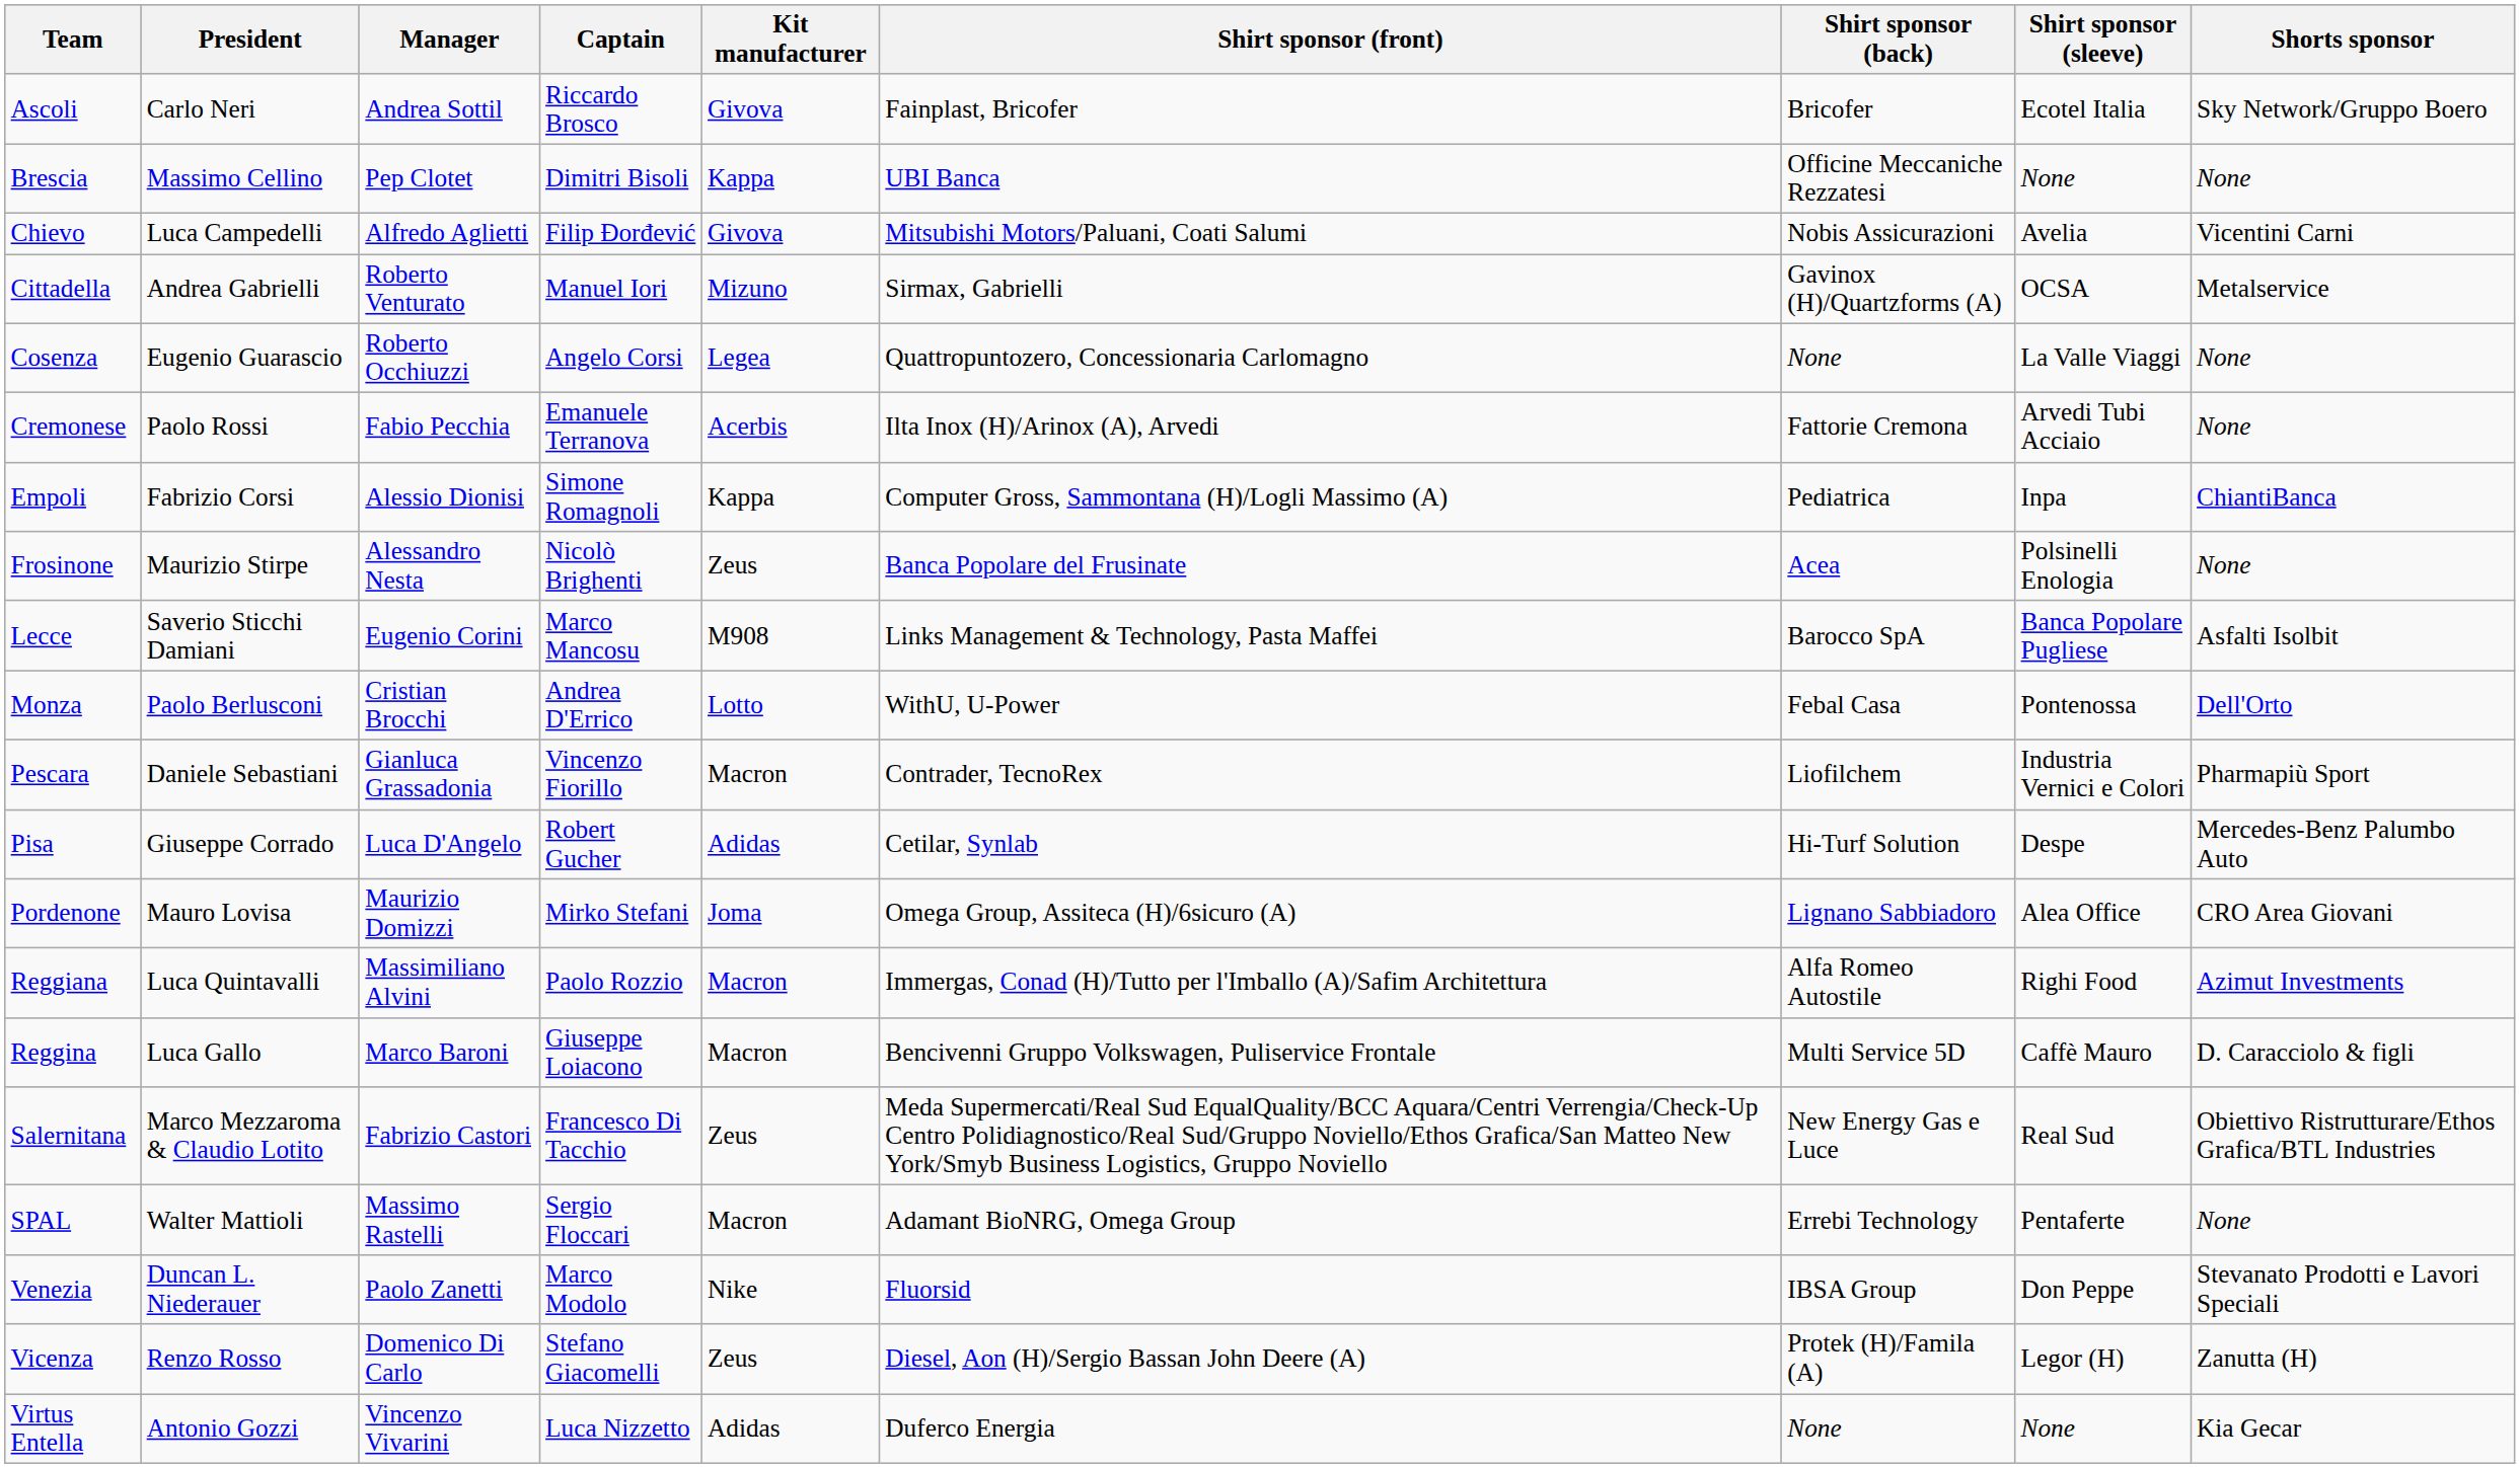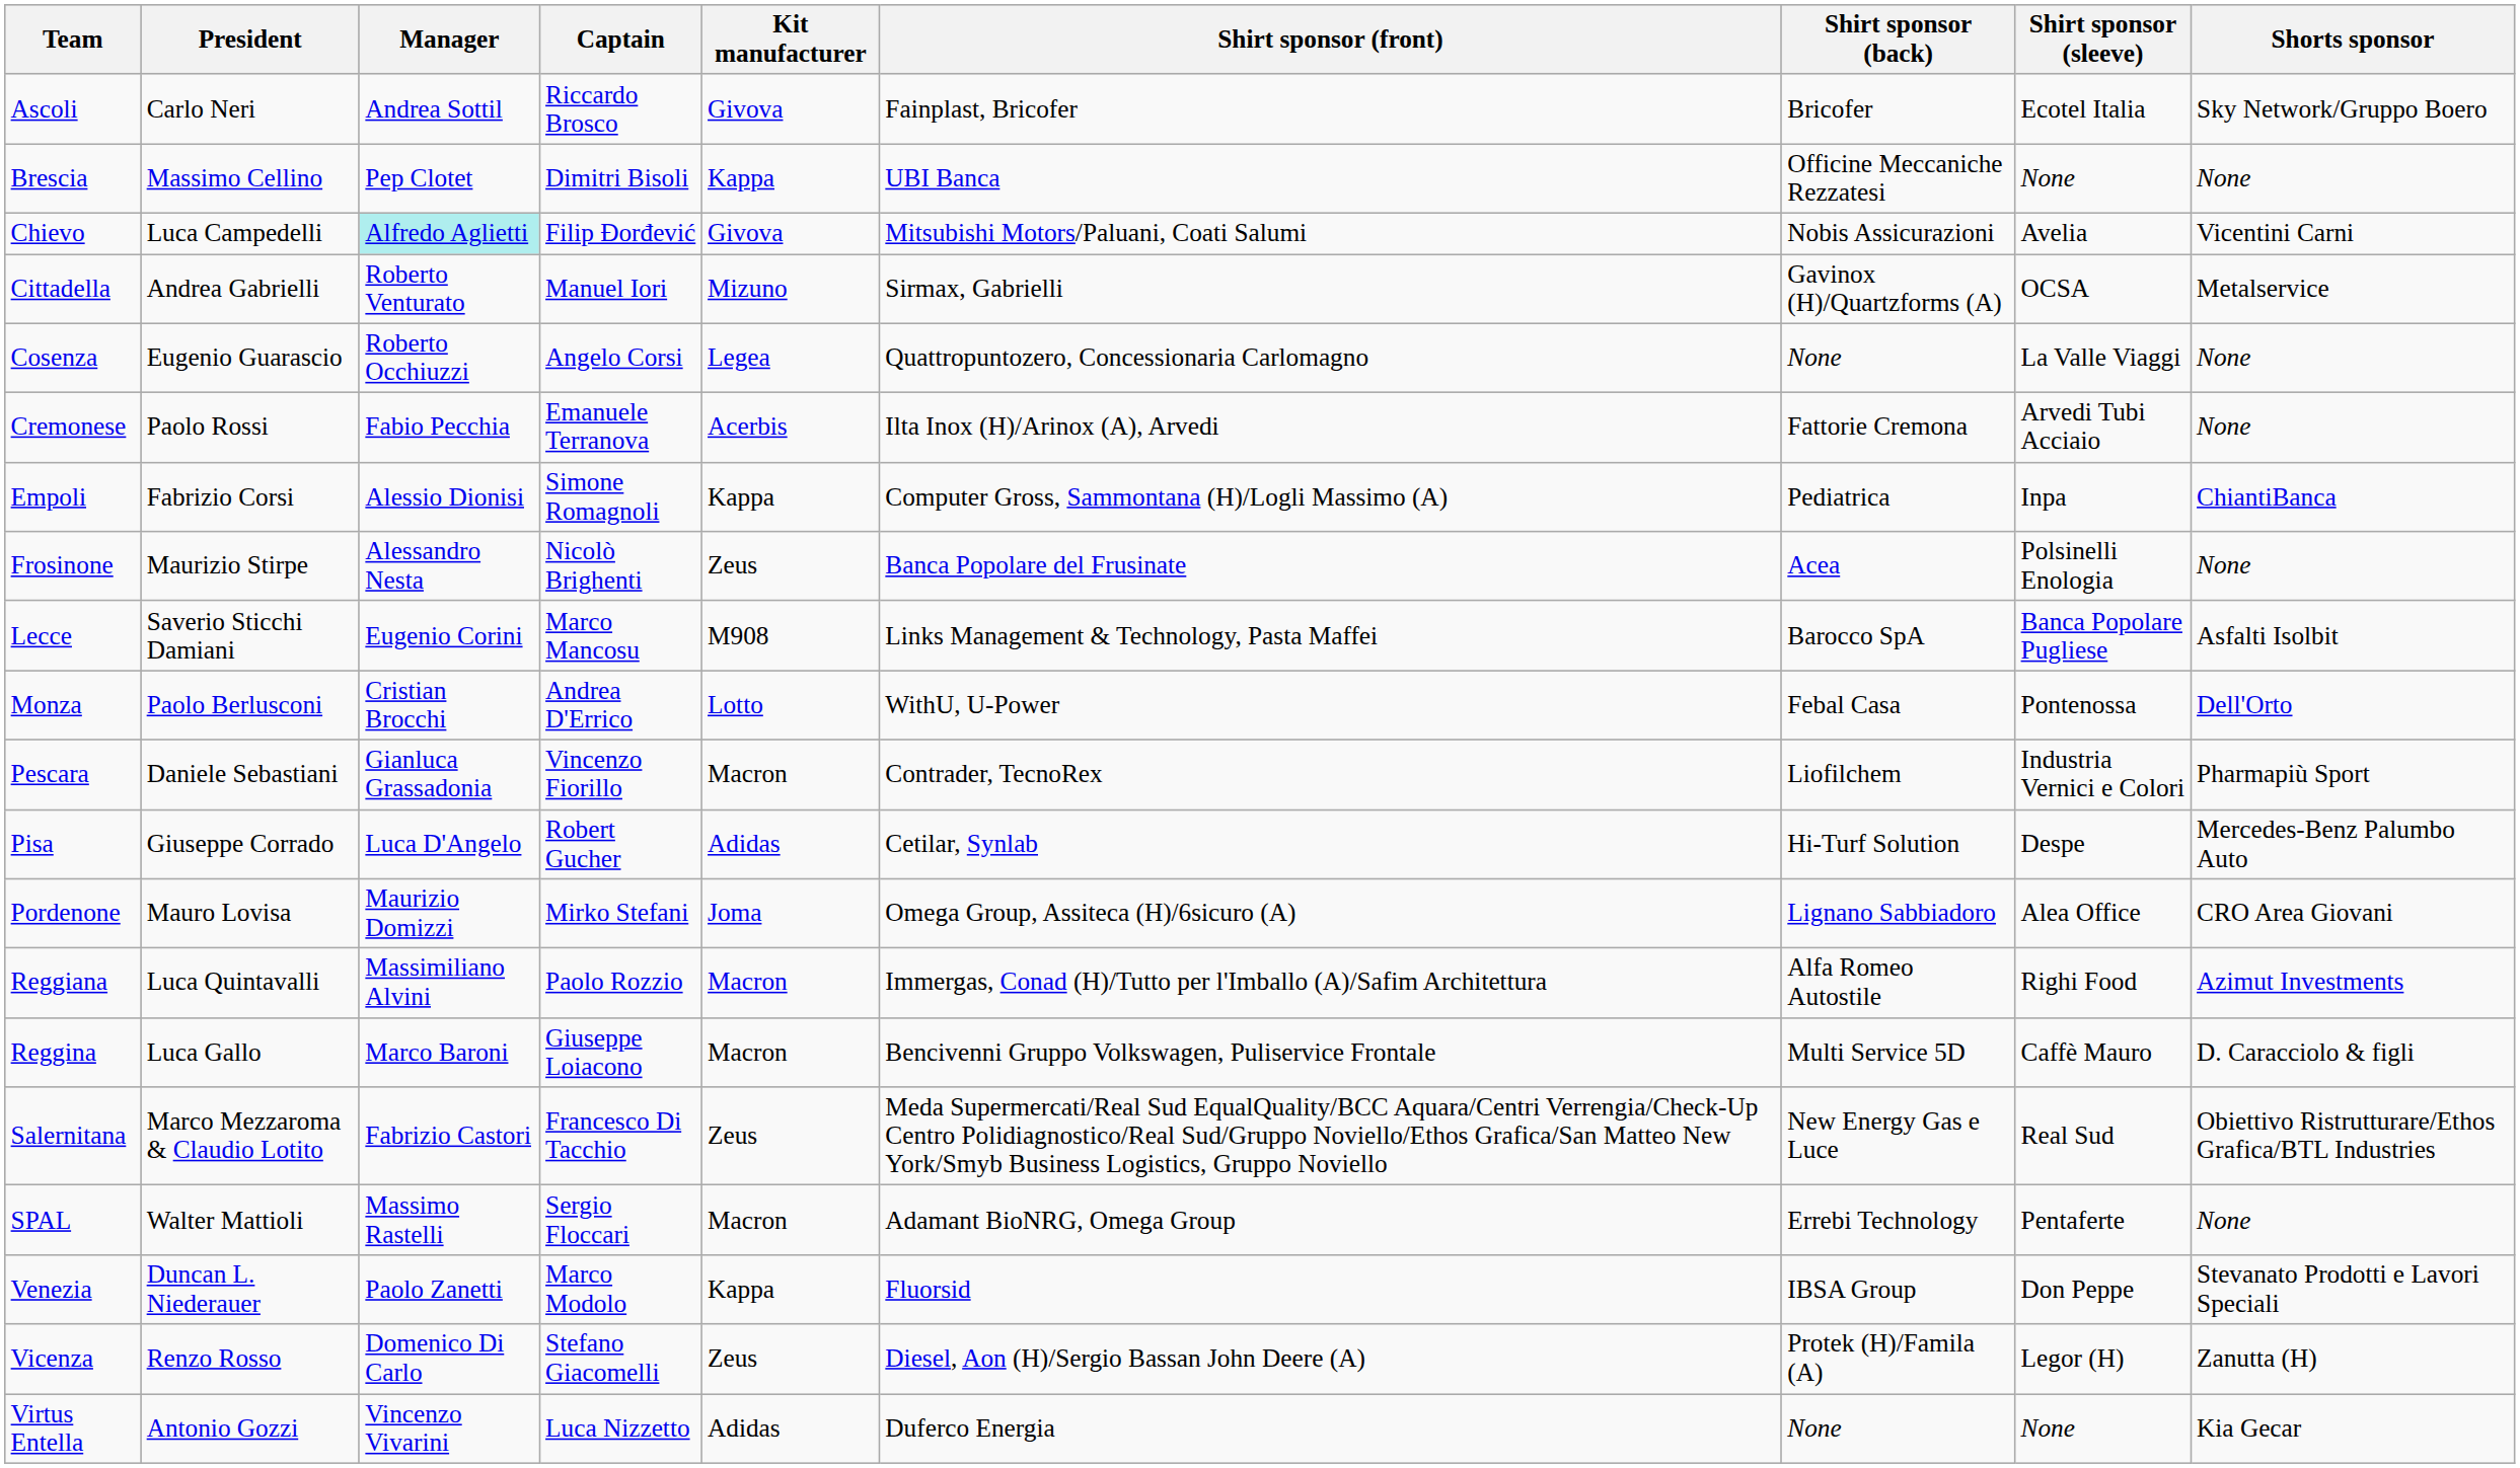 <table class="wikitable sortable">
 <tr>
 <th>Team</th>
 <th>President</th>
 <th>Manager</th>
 <th>Captain</th>
 <th>Kit manufacturer</th>
 <th>Shirt sponsor (front)</th>
 <th>Shirt sponsor (back)</th>
 <th>Shirt sponsor (sleeve)</th>
 <th>Shorts sponsor</th>
 </tr>
 <tr>
 <td><a href='#'>Ascoli</a></td>
 <td> Carlo Neri</td>
 <td> <a href='#'>Andrea Sottil</a></td>
 <td> <a href='#'>Riccardo Brosco</a></td>
 <td><a href='#'>Givova</a></td>
 <td>Fainplast, Bricofer</td>
 <td>Bricofer</td>
 <td>Ecotel Italia</td>
 <td>Sky Network/Gruppo Boero</td>
 </tr>
 <tr>
 <td><a href='#'>Brescia</a></td>
 <td> <a href='#'>Massimo Cellino</a></td>
 <td> <a href='#'>Pep Clotet</a></td>
 <td> <a href='#'>Dimitri Bisoli</a></td>
 <td><a href='#'>Kappa</a></td>
 <td><a href='#'>UBI Banca</a></td>
 <td>Officine Meccaniche Rezzatesi</td>
 <td><em>None</em></td>
 <td><em>None</em></td>
 </tr>
 <tr>
 <td><a href='#'>Chievo</a></td>
 <td> Luca Campedelli</td>
-<td> <a href='#'>Alfredo Aglietti</a></td>
+<td style="background: paleturquoise;"> <a href='#'>Alfredo Aglietti</a></td>
 <td> <a href='#'>Filip Đorđević</a></td>
 <td><a href='#'>Givova</a></td>
 <td><a href='#'>Mitsubishi Motors</a>/Paluani, Coati Salumi</td>
 <td>Nobis Assicurazioni</td>
 <td>Avelia</td>
 <td>Vicentini Carni</td>
 </tr>
 <tr>
 <td><a href='#'>Cittadella</a></td>
 <td> Andrea Gabrielli</td>
 <td> <a href='#'>Roberto Venturato</a></td>
 <td> <a href='#'>Manuel Iori</a></td>
 <td><a href='#'>Mizuno</a></td>
 <td>Sirmax, Gabrielli</td>
 <td>Gavinox (H)/Quartzforms (A)</td>
 <td>OCSA</td>
 <td>Metalservice</td>
 </tr>
 <tr>
 <td><a href='#'>Cosenza</a></td>
 <td> Eugenio Guarascio</td>
 <td> <a href='#'>Roberto Occhiuzzi</a></td>
 <td> <a href='#'>Angelo Corsi</a></td>
 <td><a href='#'>Legea</a></td>
 <td>Quattropuntozero, Concessionaria Carlomagno</td>
 <td><em>None</em></td>
 <td>La Valle Viaggi</td>
 <td><em>None</em></td>
 </tr>
 <tr>
 <td><a href='#'>Cremonese</a></td>
 <td> Paolo Rossi</td>
 <td> <a href='#'>Fabio Pecchia</a></td>
 <td> <a href='#'>Emanuele Terranova</a></td>
 <td><a href='#'>Acerbis</a></td>
 <td>Ilta Inox (H)/Arinox (A), Arvedi</td>
 <td>Fattorie Cremona</td>
 <td>Arvedi Tubi Acciaio</td>
 <td><em>None</em></td>
 </tr>
 <tr>
 <td><a href='#'>Empoli</a></td>
 <td> Fabrizio Corsi</td>
 <td> <a href='#'>Alessio Dionisi</a></td>
 <td> <a href='#'>Simone Romagnoli</a></td>
 <td>Kappa</td>
 <td>Computer Gross, <a href='#'>Sammontana</a> (H)/Logli Massimo (A)</td>
 <td>Pediatrica</td>
 <td>Inpa</td>
 <td><a href='#'>ChiantiBanca</a></td>
 </tr>
 <tr>
 <td><a href='#'>Frosinone</a></td>
 <td> Maurizio Stirpe</td>
 <td> <a href='#'>Alessandro Nesta</a></td>
 <td> <a href='#'>Nicolò Brighenti</a></td>
 <td>Zeus</td>
 <td><a href='#'>Banca Popolare del Frusinate</a></td>
 <td><a href='#'>Acea</a></td>
 <td>Polsinelli Enologia</td>
 <td><em>None</em></td>
 </tr>
 <tr>
 <td><a href='#'>Lecce</a></td>
 <td> Saverio Sticchi Damiani</td>
 <td> <a href='#'>Eugenio Corini</a></td>
 <td> <a href='#'>Marco Mancosu</a></td>
 <td>M908</td>
 <td>Links Management & Technology, Pasta Maffei</td>
 <td>Barocco SpA</td>
 <td><a href='#'>Banca Popolare Pugliese</a></td>
 <td>Asfalti Isolbit</td>
 </tr>
 <tr>
 <td><a href='#'>Monza</a></td>
 <td> <a href='#'>Paolo Berlusconi</a></td>
 <td> <a href='#'>Cristian Brocchi</a></td>
 <td> <a href='#'>Andrea D'Errico</a></td>
 <td><a href='#'>Lotto</a></td>
 <td>WithU, U-Power</td>
 <td>Febal Casa</td>
 <td>Pontenossa</td>
 <td><a href='#'>Dell'Orto</a></td>
 </tr>
 <tr>
 <td><a href='#'>Pescara</a></td>
 <td> Daniele Sebastiani</td>
 <td> <a href='#'>Gianluca Grassadonia</a></td>
 <td> <a href='#'>Vincenzo Fiorillo</a></td>
 <td>Macron</td>
 <td>Contrader, TecnoRex</td>
 <td>Liofilchem</td>
 <td>Industria Vernici e Colori</td>
 <td>Pharmapiù Sport</td>
 </tr>
 <tr>
 <td><a href='#'>Pisa</a></td>
 <td> Giuseppe Corrado</td>
 <td> <a href='#'>Luca D'Angelo</a></td>
 <td> <a href='#'>Robert Gucher</a></td>
 <td><a href='#'>Adidas</a></td>
 <td>Cetilar, <a href='#'>Synlab</a></td>
 <td>Hi-Turf Solution</td>
 <td>Despe</td>
 <td>Mercedes-Benz Palumbo Auto</td>
 </tr>
 <tr>
 <td><a href='#'>Pordenone</a></td>
 <td> Mauro Lovisa</td>
 <td> <a href='#'>Maurizio Domizzi</a></td>
 <td> <a href='#'>Mirko Stefani</a></td>
 <td><a href='#'>Joma</a></td>
 <td>Omega Group, Assiteca (H)/6sicuro (A)</td>
 <td><a href='#'>Lignano Sabbiadoro</a></td>
 <td>Alea Office</td>
 <td>CRO Area Giovani</td>
 </tr>
 <tr>
 <td><a href='#'>Reggiana</a></td>
 <td> Luca Quintavalli</td>
 <td> <a href='#'>Massimiliano Alvini</a></td>
 <td> <a href='#'>Paolo Rozzio</a></td>
 <td><a href='#'>Macron</a></td>
 <td>Immergas, <a href='#'>Conad</a> (H)/Tutto per l'Imballo (A)/Safim Architettura</td>
 <td>Alfa Romeo Autostile</td>
 <td>Righi Food</td>
 <td><a href='#'>Azimut Investments</a></td>
 </tr>
 <tr>
 <td><a href='#'>Reggina</a></td>
 <td> Luca Gallo</td>
 <td> <a href='#'>Marco Baroni</a></td>
 <td> <a href='#'>Giuseppe Loiacono</a></td>
 <td>Macron</td>
 <td>Bencivenni Gruppo Volkswagen, Puliservice Frontale</td>
 <td>Multi Service 5D</td>
 <td>Caffè Mauro</td>
 <td>D. Caracciolo & figli</td>
 </tr>
 <tr>
 <td><a href='#'>Salernitana</a></td>
 <td> Marco Mezzaroma &  <a href='#'>Claudio Lotito</a></td>
 <td> <a href='#'>Fabrizio Castori</a></td>
 <td> <a href='#'>Francesco Di Tacchio</a></td>
 <td>Zeus</td>
 <td>Meda Supermercati/Real Sud EqualQuality/BCC Aquara/Centri Verrengia/Check-Up Centro Polidiagnostico/Real Sud/Gruppo Noviello/Ethos Grafica/San Matteo New York/Smyb Business Logistics, Gruppo Noviello</td>
 <td>New Energy Gas e Luce</td>
 <td>Real Sud</td>
 <td>Obiettivo Ristrutturare/Ethos Grafica/BTL Industries</td>
 </tr>
 <tr>
 <td><a href='#'>SPAL</a></td>
 <td> Walter Mattioli</td>
 <td> <a href='#'>Massimo Rastelli</a></td>
 <td> <a href='#'>Sergio Floccari</a></td>
 <td>Macron</td>
 <td>Adamant BioNRG, Omega Group</td>
 <td>Errebi Technology</td>
 <td>Pentaferte</td>
 <td><em>None</em></td>
 </tr>
 <tr>
 <td><a href='#'>Venezia</a></td>
 <td> <a href='#'>Duncan L. Niederauer</a></td>
 <td> <a href='#'>Paolo Zanetti</a></td>
 <td> <a href='#'>Marco Modolo</a></td>
-<td>Nike</td>
+<td>Kappa</td>
 <td><a href='#'>Fluorsid</a></td>
 <td>IBSA Group</td>
 <td>Don Peppe</td>
 <td>Stevanato Prodotti e Lavori Speciali</td>
 </tr>
 <tr>
 <td><a href='#'>Vicenza</a></td>
 <td> <a href='#'>Renzo Rosso</a></td>
 <td> <a href='#'>Domenico Di Carlo</a></td>
 <td> <a href='#'>Stefano Giacomelli</a></td>
 <td>Zeus</td>
 <td><a href='#'>Diesel</a>, <a href='#'>Aon</a> (H)/Sergio Bassan John Deere (A)</td>
 <td>Protek (H)/Famila (A)</td>
 <td>Legor (H)</td>
 <td>Zanutta (H)</td>
 </tr>
 <tr>
 <td><a href='#'>Virtus Entella</a></td>
 <td> <a href='#'>Antonio Gozzi</a></td>
 <td> <a href='#'>Vincenzo Vivarini</a></td>
 <td> <a href='#'>Luca Nizzetto</a></td>
 <td>Adidas</td>
 <td>Duferco Energia</td>
 <td><em>None</em></td>
 <td><em>None</em></td>
 <td>Kia Gecar</td>
 </tr>
 </table>
